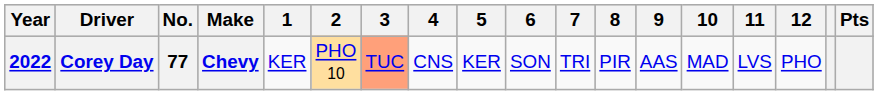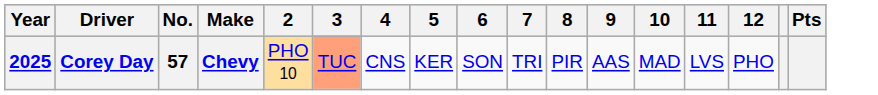 <table class="wikitable" style="text-align:center; font-size:75%">
 <tr>
 <th>Year</th>
 <th>Driver</th>
 <th>No.</th>
 <th>Make</th>
-<th>1</th>
 <th>2</th>
 <th>3</th>
 <th>4</th>
 <th>5</th>
 <th>6</th>
 <th>7</th>
 <th>8</th>
 <th>9</th>
 <th>10</th>
 <th>11</th>
 <th>12</th>
 <th></th>
 <th>Pts</th>
 </tr>
 <tr>
-<th><a href='#'>2022</a></th>
+<th><a href='#'>2025</a></th>
 <th><a href='#'>Corey Day</a></th>
-<th>77</th>
+<th>57</th>
 <th><a href='#'>Chevy</a></th>
-<td><a href='#'>KER</a></td>
 <td style="background:#FFDF9F;"><a href='#'>PHO</a><br><small>10</small></td>
 <td style="background: lightsalmon;"><a href='#'>TUC</a></td>
 <td><a href='#'>CNS</a></td>
 <td><a href='#'>KER</a></td>
 <td><a href='#'>SON</a></td>
 <td><a href='#'>TRI</a></td>
 <td><a href='#'>PIR</a></td>
 <td><a href='#'>AAS</a></td>
 <td><a href='#'>MAD</a></td>
 <td><a href='#'>LVS</a></td>
 <td><a href='#'>PHO</a></td>
 <th></th>
 <th></th>
 </tr>
 </table>
